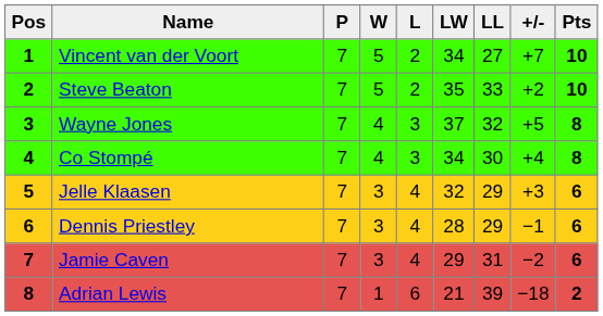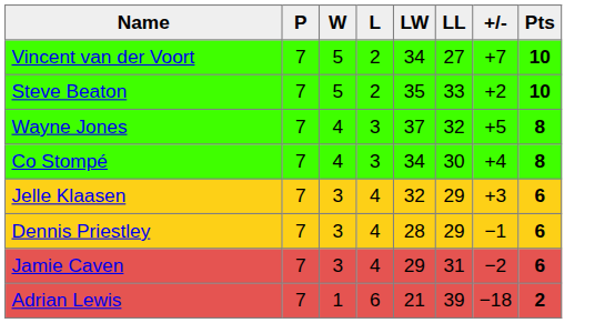 <table style=border-collapse:collapse border=1 cellspacing=0 cellpadding=5>
 <tr align=center bgcolor=#efefef>
-<th width=20>Pos</th>
 <th width=220>Name</th>
 <th width=20>P</th>
 <th width=20>W</th>
 <th width=20>L</th>
 <th width=20>LW</th>
 <th width=20>LL</th>
 <th width=20>+/-</th>
 <th width=20>Pts</th>
 </tr>
 <tr align=center bgcolor="#3FFF00">
-<td><strong>1</strong></td>
 <td align="left"> <a href='#'>Vincent van der Voort</a></td>
 <td>7</td>
 <td>5</td>
 <td>2</td>
 <td>34</td>
 <td>27</td>
 <td>+7</td>
 <td><strong>10</strong></td>
 </tr>
 <tr align=center bgcolor="#3FFF00">
-<td><strong>2</strong></td>
 <td align="left"> <a href='#'>Steve Beaton</a></td>
 <td>7</td>
 <td>5</td>
 <td>2</td>
 <td>35</td>
 <td>33</td>
 <td>+2</td>
 <td><strong>10</strong></td>
 </tr>
 <tr align=center bgcolor="#3FFF00">
-<td><strong>3</strong></td>
 <td align="left"> <a href='#'>Wayne Jones</a></td>
 <td>7</td>
 <td>4</td>
 <td>3</td>
 <td>37</td>
 <td>32</td>
 <td>+5</td>
 <td><strong>8</strong></td>
 </tr>
 <tr align=center bgcolor="#3FFF00">
-<td><strong>4</strong></td>
 <td align="left"> <a href='#'>Co Stompé</a></td>
 <td>7</td>
 <td>4</td>
 <td>3</td>
 <td>34</td>
 <td>30</td>
 <td>+4</td>
 <td><strong>8</strong></td>
 </tr>
 <tr align=center bgcolor="#FDD017">
-<td><strong>5</strong></td>
 <td align="left"> <a href='#'>Jelle Klaasen</a></td>
 <td>7</td>
 <td>3</td>
 <td>4</td>
 <td>32</td>
 <td>29</td>
 <td>+3</td>
 <td><strong>6</strong></td>
 </tr>
 <tr align=center bgcolor="#FDD017">
-<td><strong>6</strong></td>
 <td align="left"> <a href='#'>Dennis Priestley</a></td>
 <td>7</td>
 <td>3</td>
 <td>4</td>
 <td>28</td>
 <td>29</td>
 <td>−1</td>
 <td><strong>6</strong></td>
 </tr>
 <tr align=center bgcolor="#E55451">
-<td><strong>7</strong></td>
 <td align="left"> <a href='#'>Jamie Caven</a></td>
 <td>7</td>
 <td>3</td>
 <td>4</td>
 <td>29</td>
 <td>31</td>
 <td>−2</td>
 <td><strong>6</strong></td>
 </tr>
 <tr align=center bgcolor="#E55451">
-<td><strong>8</strong></td>
 <td align="left"> <a href='#'>Adrian Lewis</a></td>
 <td>7</td>
 <td>1</td>
 <td>6</td>
 <td>21</td>
 <td>39</td>
 <td>−18</td>
 <td><strong>2</strong></td>
 </tr>
 </table>
